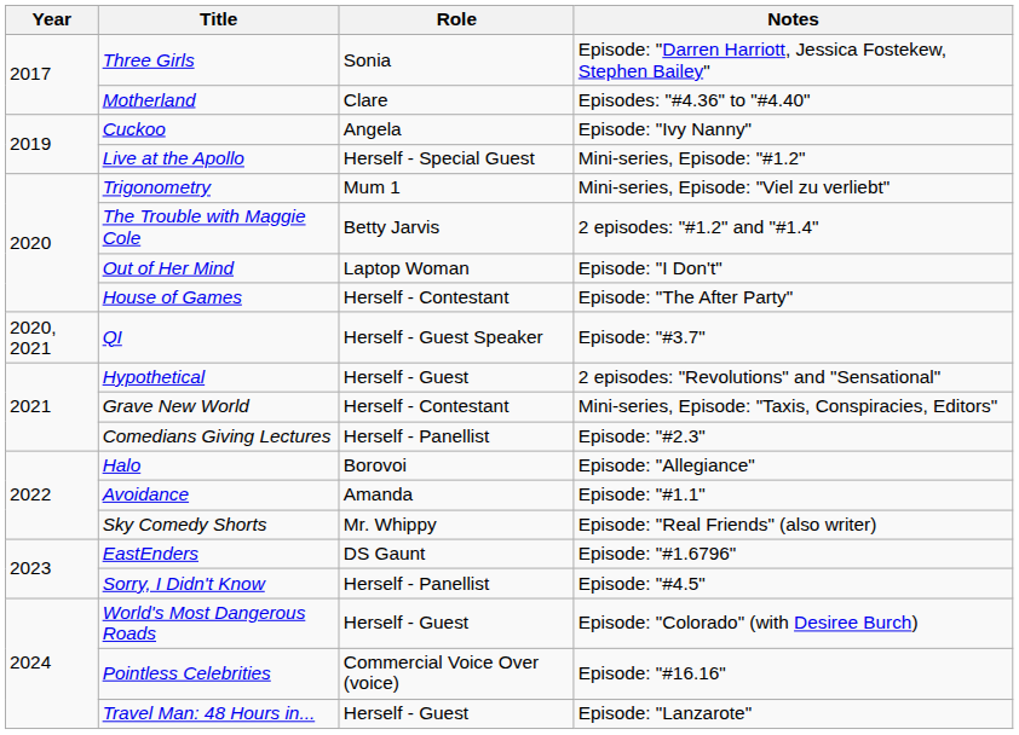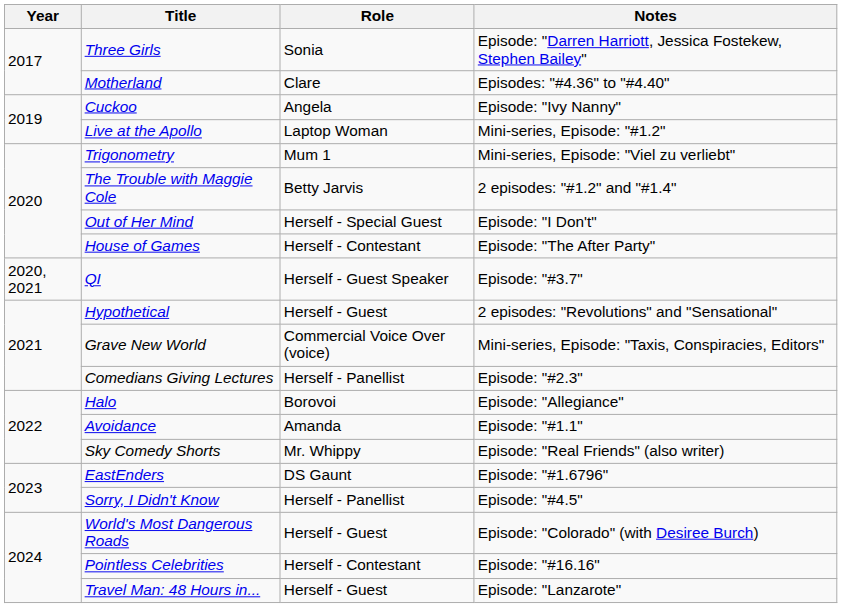 <table class="wikitable">
 <tr>
 <th>Year</th>
 <th>Title</th>
 <th>Role</th>
 <th>Notes</th>
 </tr>
 <tr>
 <td rowspan=2>2017</td>
 <td><em><a href='#'>Three Girls</a></em></td>
 <td>Sonia</td>
 <td>Episode: "<a href='#'>Darren Harriott</a>, Jessica Fostekew, <a href='#'>Stephen Bailey</a>"</td>
 </tr>
 <tr>
 <td><em><a href='#'>Motherland</a></em></td>
 <td>Clare</td>
 <td>Episodes: "#4.36" to "#4.40"</td>
 </tr>
 <tr>
 <td rowspan=2>2019</td>
 <td><em><a href='#'>Cuckoo</a></em></td>
 <td>Angela</td>
 <td>Episode: "Ivy Nanny"</td>
 </tr>
 <tr>
 <td><em><a href='#'>Live at the Apollo</a></em></td>
-<td>Herself - Special Guest</td>
+<td>Laptop Woman</td>
 <td>Mini-series, Episode: "#1.2"</td>
 </tr>
 <tr>
 <td rowspan=4>2020</td>
 <td><em><a href='#'>Trigonometry</a></em></td>
 <td>Mum 1</td>
 <td>Mini-series, Episode: "Viel zu verliebt"</td>
 </tr>
 <tr>
 <td><em><a href='#'>The Trouble with Maggie Cole</a></em></td>
 <td>Betty Jarvis</td>
 <td>2 episodes: "#1.2" and "#1.4"</td>
 </tr>
 <tr>
 <td><em><a href='#'>Out of Her Mind</a></em></td>
-<td>Laptop Woman</td>
+<td>Herself - Special Guest</td>
 <td>Episode: "I Don't"</td>
 </tr>
 <tr>
 <td><em><a href='#'>House of Games</a></em></td>
 <td>Herself - Contestant</td>
 <td>Episode: "The After Party"</td>
 </tr>
 <tr>
 <td>2020, 2021</td>
 <td><em><a href='#'>QI</a></em></td>
 <td>Herself - Guest Speaker</td>
 <td>Episode: "#3.7"</td>
 </tr>
 <tr>
 <td rowspan=3>2021</td>
 <td><em><a href='#'>Hypothetical</a></em></td>
 <td>Herself - Guest</td>
 <td>2 episodes: "Revolutions" and "Sensational"</td>
 </tr>
 <tr>
 <td><em>Grave New World</em></td>
-<td>Herself - Contestant</td>
+<td>Commercial Voice Over (voice)</td>
 <td>Mini-series, Episode: "Taxis, Conspiracies, Editors"</td>
 </tr>
 <tr>
 <td><em>Comedians Giving Lectures</em></td>
 <td>Herself - Panellist</td>
 <td>Episode: "#2.3"</td>
 </tr>
 <tr>
 <td rowspan=3>2022</td>
 <td><em><a href='#'>Halo</a></em></td>
 <td>Borovoi</td>
 <td>Episode: "Allegiance"</td>
 </tr>
 <tr>
 <td><em><a href='#'>Avoidance</a></em></td>
 <td>Amanda</td>
 <td>Episode: "#1.1"</td>
 </tr>
 <tr>
 <td><em>Sky Comedy Shorts</em></td>
 <td>Mr. Whippy</td>
 <td>Episode: "Real Friends" (also writer)</td>
 </tr>
 <tr>
 <td rowspan=2>2023</td>
 <td><em><a href='#'>EastEnders</a></em></td>
 <td>DS Gaunt</td>
 <td>Episode: "#1.6796"</td>
 </tr>
 <tr>
 <td><em><a href='#'>Sorry, I Didn't Know</a></em></td>
 <td>Herself - Panellist</td>
 <td>Episode: "#4.5"</td>
 </tr>
 <tr>
 <td rowspan=3>2024</td>
 <td><em><a href='#'>World's Most Dangerous Roads</a></em></td>
 <td>Herself - Guest</td>
 <td>Episode: "Colorado" (with <a href='#'>Desiree Burch</a>)</td>
 </tr>
 <tr>
 <td><em><a href='#'>Pointless Celebrities</a></em></td>
-<td>Commercial Voice Over (voice)</td>
+<td>Herself - Contestant</td>
 <td>Episode: "#16.16"</td>
 </tr>
 <tr>
 <td><em><a href='#'>Travel Man: 48 Hours in...</a></em></td>
 <td>Herself - Guest</td>
 <td>Episode: "Lanzarote"</td>
 </tr>
 </table>
